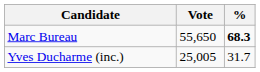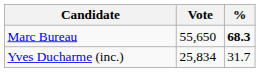 <table class="wikitable">
 <tr>
 <th bgcolor="#DDDDFF" width="200px">Candidate</th>
 <th bgcolor="#DDDDFF" width="50px">Vote</th>
 <th bgcolor="#DDDDFF" width="30px">%</th>
 </tr>
 <tr>
 <td><a href='#'>Marc Bureau</a></td>
 <td>55,650</td>
 <td><strong>68.3</strong></td>
 </tr>
 <tr>
 <td><a href='#'>Yves Ducharme</a> (inc.)</td>
-<td>25,005</td>
+<td>25,834</td>
 <td>31.7</td>
 </tr>
 </table>
